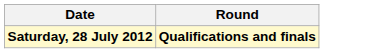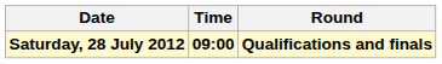 <table class="wikitable">
 <tr>
 <th>Date</th>
+<th>Time</th>
 <th>Round</th>
 </tr>
 <tr>
 <td style=background:lemonchiffon><strong>Saturday, 28 July 2012</strong></td>
+<td style=background:lemonchiffon><strong>09:00</strong></td>
 <td style=background:lemonchiffon><strong>Qualifications and finals</strong></td>
 </tr>
 </table>
